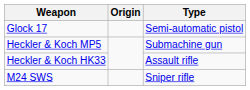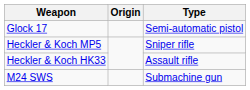 <table class="wikitable">
 <tr>
 <th>Weapon</th>
 <th>Origin</th>
 <th>Type</th>
 </tr>
 <tr>
 <td><a href='#'>Glock 17</a></td>
 <td></td>
 <td><a href='#'>Semi-automatic pistol</a></td>
 </tr>
 <tr>
 <td><a href='#'>Heckler & Koch MP5</a></td>
 <td rowspan="2"></td>
-<td><a href='#'>Submachine gun</a></td>
+<td><a href='#'>Sniper rifle</a></td>
 </tr>
 <tr>
 <td><a href='#'>Heckler & Koch HK33</a></td>
 <td><a href='#'>Assault rifle</a></td>
 </tr>
 <tr>
 <td><a href='#'>M24 SWS</a></td>
 <td></td>
-<td><a href='#'>Sniper rifle</a></td>
+<td><a href='#'>Submachine gun</a></td>
 </tr>
 </table>
